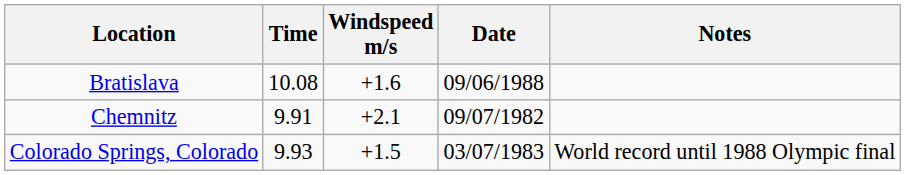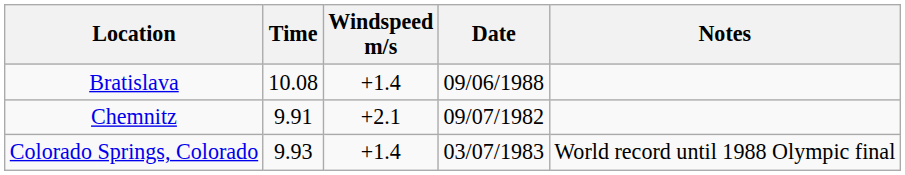 <table class="wikitable" style= "text-align: center">
 <tr>
 <th>Location</th>
 <th>Time</th>
 <th>Windspeed<br>m/s</th>
 <th>Date</th>
 <th>Notes</th>
 </tr>
 <tr>
 <td><a href='#'>Bratislava</a></td>
 <td>10.08</td>
-<td>+1.6</td>
+<td>+1.4</td>
 <td>09/06/1988</td>
 <td></td>
 </tr>
 <tr>
 <td><a href='#'>Chemnitz</a></td>
 <td>9.91</td>
 <td>+2.1</td>
 <td>09/07/1982</td>
 <td></td>
 </tr>
 <tr>
 <td><a href='#'>Colorado Springs, Colorado</a></td>
 <td>9.93</td>
-<td>+1.5</td>
+<td>+1.4</td>
 <td>03/07/1983</td>
 <td>World record until 1988 Olympic final</td>
 </tr>
 </table>
